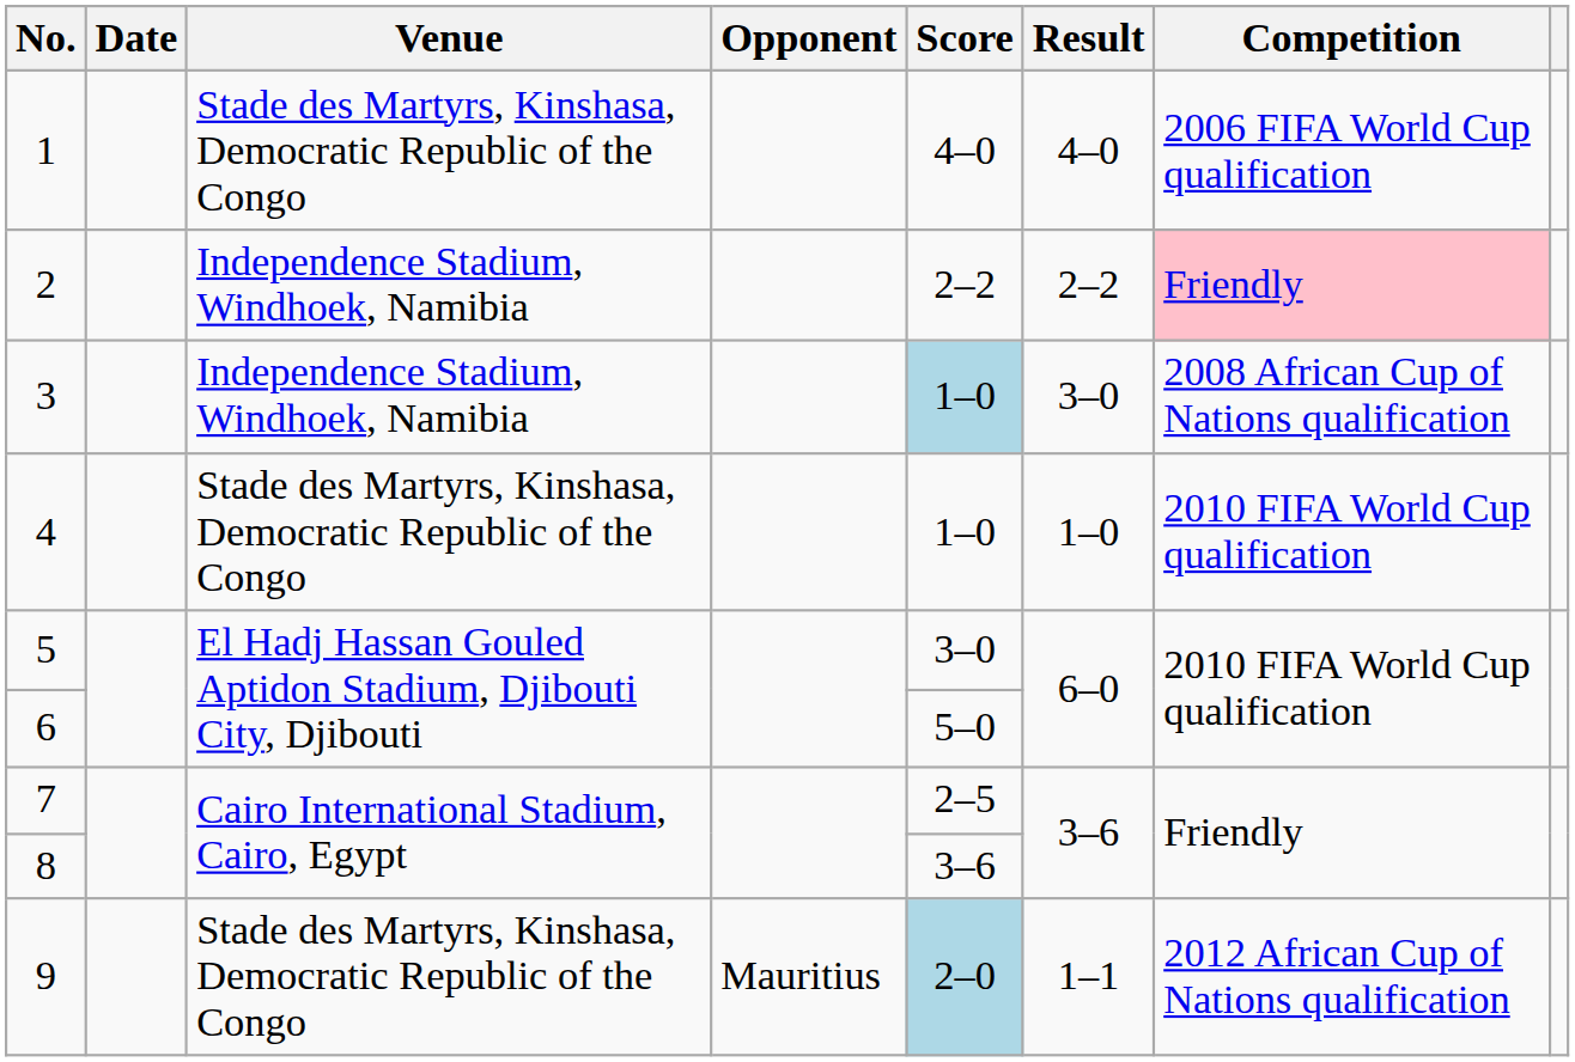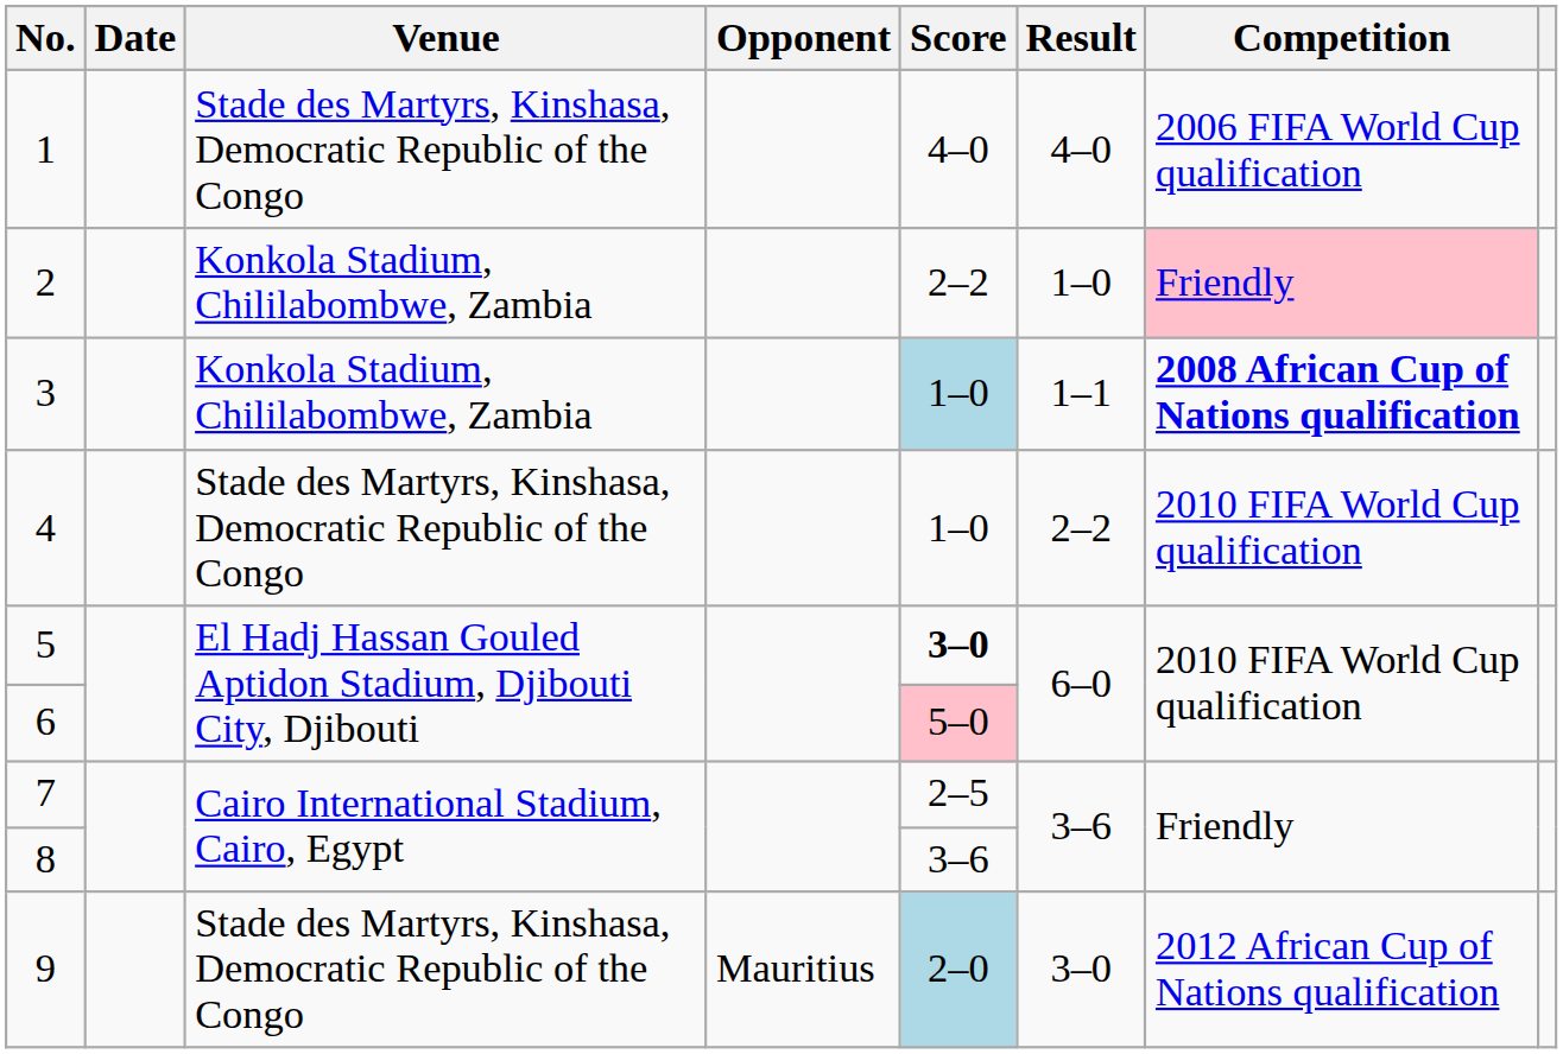 <table class="wikitable sortable">
 <tr>
 <th scope="col">No.</th>
 <th scope="col">Date</th>
 <th scope="col">Venue</th>
 <th scope="col">Opponent</th>
 <th scope="col">Score</th>
 <th scope="col">Result</th>
 <th scope="col">Competition</th>
 <th scope="col" class="unsortable"></th>
 </tr>
 <tr>
 <td style="text-align:center">1</td>
 <td></td>
 <td><a href='#'>Stade des Martyrs</a>, <a href='#'>Kinshasa</a>, Democratic Republic of the Congo</td>
 <td></td>
 <td style="text-align:center">4–0</td>
 <td style="text-align:center">4–0</td>
 <td><a href='#'>2006 FIFA World Cup qualification</a></td>
 <td></td>
 </tr>
 <tr>
 <td style="text-align:center">2</td>
 <td></td>
-<td><a href='#'>Independence Stadium</a>, <a href='#'>Windhoek</a>, Namibia</td>
+<td><a href='#'>Konkola Stadium</a>, <a href='#'>Chililabombwe</a>, Zambia</td>
 <td></td>
 <td style="text-align:center">2–2</td>
-<td style="text-align:center">2–2</td>
+<td style="text-align:center">1–0</td>
 <td style="background: pink;"><a href='#'>Friendly</a></td>
 <td></td>
 </tr>
 <tr>
 <td style="text-align:center">3</td>
 <td></td>
-<td><a href='#'>Independence Stadium</a>, <a href='#'>Windhoek</a>, Namibia</td>
+<td><a href='#'>Konkola Stadium</a>, <a href='#'>Chililabombwe</a>, Zambia</td>
 <td></td>
 <td style="background: lightblue; text-align:center">1–0</td>
-<td style="text-align:center">3–0</td>
-<td><a href='#'>2008 African Cup of Nations qualification</a></td>
+<td style="text-align:center">1–1</td>
+<td><strong><a href='#'>2008 African Cup of Nations qualification</a></strong></td>
 <td></td>
 </tr>
 <tr>
 <td style="text-align:center">4</td>
 <td></td>
 <td>Stade des Martyrs, Kinshasa, Democratic Republic of the Congo</td>
 <td></td>
 <td style="text-align:center">1–0</td>
-<td style="text-align:center">1–0</td>
+<td style="text-align:center">2–2</td>
 <td><a href='#'>2010 FIFA World Cup qualification</a></td>
 <td></td>
 </tr>
 <tr>
 <td style="text-align:center">5</td>
 <td rowspan="2"></td>
 <td rowspan="2"><a href='#'>El Hadj Hassan Gouled Aptidon Stadium</a>, <a href='#'>Djibouti City</a>, Djibouti</td>
 <td rowspan="2"></td>
-<td style="text-align:center">3–0</td>
+<td style="text-align:center"><strong>3–0</strong></td>
 <td rowspan="2" style="text-align:center">6–0</td>
 <td rowspan="2">2010 FIFA World Cup qualification</td>
 <td rowspan="2"></td>
 </tr>
 <tr>
 <td style="text-align:center">6</td>
-<td style="text-align:center">5–0</td>
+<td style="background: pink; text-align:center">5–0</td>
 </tr>
 <tr>
 <td style="text-align:center">7</td>
 <td rowspan="2"></td>
 <td rowspan="2"><a href='#'>Cairo International Stadium</a>, <a href='#'>Cairo</a>, Egypt</td>
 <td rowspan="2"></td>
 <td style="text-align:center">2–5</td>
 <td rowspan="2" style="text-align:center">3–6</td>
 <td rowspan="2">Friendly</td>
 <td rowspan="2"></td>
 </tr>
 <tr>
 <td style="text-align:center">8</td>
 <td style="text-align:center">3–6</td>
 </tr>
 <tr>
 <td style="text-align:center">9</td>
 <td></td>
 <td>Stade des Martyrs, Kinshasa, Democratic Republic of the Congo</td>
 <td {{fb>Mauritius</td>
 <td style="background: lightblue; text-align:center">2–0</td>
-<td style="text-align:center">1–1</td>
+<td style="text-align:center">3–0</td>
 <td><a href='#'>2012 African Cup of Nations qualification</a></td>
 <td></td>
 </tr>
 </table>
